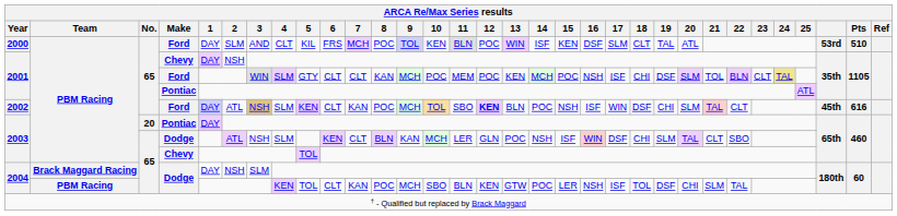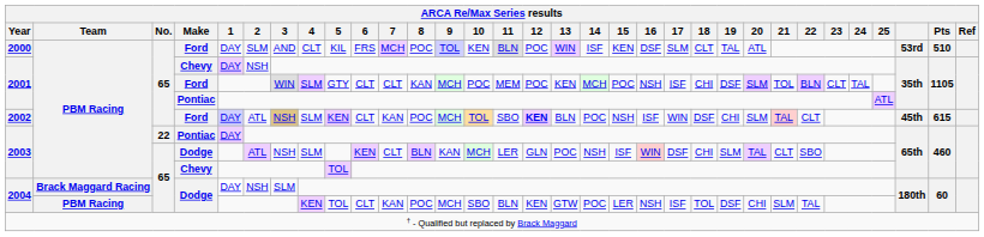 <table class="wikitable" style="text-align:center; font-size:75%">
 <tr>
 <th colspan="34"><a href='#'>ARCA Re/Max Series</a> results</th>
 </tr>
 <tr>
 <th>Year</th>
 <th>Team</th>
 <th>No.</th>
 <th>Make</th>
 <th>1</th>
 <th>2</th>
 <th>3</th>
 <th>4</th>
 <th>5</th>
 <th>6</th>
 <th>7</th>
 <th>8</th>
 <th>9</th>
 <th>10</th>
 <th>11</th>
 <th>12</th>
 <th>13</th>
 <th>14</th>
 <th>15</th>
 <th>16</th>
 <th>17</th>
 <th>18</th>
 <th>19</th>
 <th>20</th>
 <th>21</th>
 <th>22</th>
 <th>23</th>
 <th>24</th>
 <th>25</th>
 <th></th>
 <th>Pts</th>
 <th>Ref</th>
 </tr>
 <tr>
 <th><a href='#'>2000</a></th>
 <th rowspan=8><a href='#'>PBM Racing</a></th>
 <th rowspan=5>65</th>
 <th><a href='#'>Ford</a></th>
 <td><a href='#'>DAY</a></td>
 <td><a href='#'>SLM</a></td>
 <td><a href='#'>AND</a></td>
 <td><a href='#'>CLT</a></td>
 <td><a href='#'>KIL</a></td>
 <td><a href='#'>FRS</a></td>
 <td style="background:#EFCFFF;"><a href='#'>MCH</a><br></td>
 <td><a href='#'>POC</a></td>
 <td style="background:#CFCFFF;"><a href='#'>TOL</a><br></td>
 <td><a href='#'>KEN</a></td>
 <td style="background:#DFDFDF;"><a href='#'>BLN</a><br></td>
 <td><a href='#'>POC</a></td>
 <td style="background:#EFCFFF;"><a href='#'>WIN</a><br></td>
 <td><a href='#'>ISF</a></td>
 <td><a href='#'>KEN</a></td>
 <td><a href='#'>DSF</a></td>
 <td><a href='#'>SLM</a></td>
 <td><a href='#'>CLT</a></td>
 <td><a href='#'>TAL</a></td>
 <td><a href='#'>ATL</a></td>
 <td colspan=5></td>
 <th>53rd</th>
 <th>510</th>
 <th></th>
 </tr>
 <tr>
 <th rowspan=3><a href='#'>2001</a></th>
 <th><a href='#'>Chevy</a></th>
 <td style="background:#EFCFFF;"><a href='#'>DAY</a><br></td>
 <td><a href='#'>NSH</a></td>
 <td colspan=23></td>
 <th rowspan=3>35th</th>
 <th rowspan=3>1105</th>
 <th rowspan=3></th>
 </tr>
 <tr>
 <th><a href='#'>Ford</a></th>
 <td colspan=2></td>
 <td style="background:#DFDFDF;"><a href='#'>WIN</a><br></td>
 <td style="background:#EFCFFF;"><a href='#'>SLM</a><br></td>
 <td><a href='#'>GTY</a></td>
 <td><a href='#'>CLT</a></td>
 <td><a href='#'>CLT</a></td>
 <td><a href='#'>KAN</a></td>
 <td style="background:#DFFFDF;"><a href='#'>MCH</a><br></td>
 <td><a href='#'>POC</a></td>
 <td><a href='#'>MEM</a></td>
 <td><a href='#'>POC</a></td>
 <td><a href='#'>KEN</a></td>
 <td style="background:#DFFFDF;"><a href='#'>MCH</a><br></td>
 <td><a href='#'>POC</a></td>
 <td><a href='#'>NSH</a></td>
 <td><a href='#'>ISF</a></td>
 <td><a href='#'>CHI</a></td>
 <td><a href='#'>DSF</a></td>
 <td style="background:#EFCFFF;"><a href='#'>SLM</a><br></td>
 <td><a href='#'>TOL</a></td>
 <td style="background:#EFCFFF;"><a href='#'>BLN</a><br></td>
 <td><a href='#'>CLT</a></td>
-<td style="background: khaki;"><a href='#'>TAL</a></td>
+<td><a href='#'>TAL</a></td>
 <td></td>
 </tr>
 <tr>
 <th><a href='#'>Pontiac</a></th>
 <td colspan=24></td>
 <td style="background:#EFCFFF;"><a href='#'>ATL</a><br></td>
 </tr>
 <tr>
 <th><a href='#'>2002</a></th>
 <th><a href='#'>Ford</a></th>
 <td style="background:#CFCFFF;"><a href='#'>DAY</a><br></td>
 <td><a href='#'>ATL</a></td>
 <td style="background:#DFC484;"><a href='#'>NSH</a><br></td>
 <td><a href='#'>SLM</a></td>
 <td style="background:#EFCFFF;"><a href='#'>KEN</a><br></td>
 <td><a href='#'>CLT</a></td>
 <td><a href='#'>KAN</a></td>
 <td><a href='#'>POC</a></td>
 <td style="background:#DFFFDF;"><a href='#'>MCH</a><br></td>
 <td style="background:#FFDF9F;"><a href='#'>TOL</a><br></td>
 <td><a href='#'>SBO</a></td>
 <td style="background:#EFCFFF;"><strong><a href='#'>KEN</a></strong><br></td>
 <td><a href='#'>BLN</a></td>
 <td><a href='#'>POC</a></td>
 <td><a href='#'>NSH</a></td>
 <td><a href='#'>ISF</a></td>
 <td><a href='#'>WIN</a></td>
 <td><a href='#'>DSF</a></td>
 <td><a href='#'>CHI</a></td>
 <td><a href='#'>SLM</a></td>
 <td style="background:#FFCFCF;"><a href='#'>TAL</a><br></td>
 <td><a href='#'>CLT</a></td>
 <td colspan=3></td>
 <th>45th</th>
-<th>616</th>
+<th>615</th>
 <th></th>
 </tr>
 <tr>
 <th rowspan=3><a href='#'>2003</a></th>
-<th>20</th>
+<th>22</th>
 <th><a href='#'>Pontiac</a></th>
 <td style="background:#EFCFFF;"><a href='#'>DAY</a><br></td>
 <td colspan=24></td>
 <th rowspan=3>65th</th>
 <th rowspan=3>460</th>
 <th rowspan=3></th>
 </tr>
 <tr>
 <th rowspan=4>65</th>
 <th><a href='#'>Dodge</a></th>
 <td></td>
 <td style="background:#EFCFFF;"><a href='#'>ATL</a><br></td>
 <td><a href='#'>NSH</a></td>
 <td><a href='#'>SLM</a></td>
 <td></td>
 <td style="background:#EFCFFF;"><a href='#'>KEN</a><br></td>
 <td><a href='#'>CLT</a></td>
 <td style="background:#EFCFFF;"><a href='#'>BLN</a><br></td>
 <td><a href='#'>KAN</a></td>
 <td style="background:#DFFFDF;"><a href='#'>MCH</a><br></td>
 <td><a href='#'>LER</a></td>
 <td><a href='#'>GLN</a></td>
 <td><a href='#'>POC</a></td>
 <td><a href='#'>NSH</a></td>
 <td><a href='#'>ISF</a></td>
 <td style="background:#FFCFCF;"><a href='#'>WIN</a><br></td>
 <td><a href='#'>DSF</a></td>
 <td><a href='#'>CHI</a></td>
 <td><a href='#'>SLM</a></td>
 <td style="background:#EFCFFF;"><a href='#'>TAL</a><br></td>
 <td><a href='#'>CLT</a></td>
 <td><a href='#'>SBO</a></td>
 <td colspan=3></td>
 </tr>
 <tr>
 <th><a href='#'>Chevy</a></th>
 <td colspan=4></td>
 <td style="background:#EFCFFF;"><a href='#'>TOL</a><br></td>
 <td colspan=20></td>
 </tr>
 <tr>
 <th rowspan=2><a href='#'>2004</a></th>
 <th><a href='#'>Brack Maggard Racing</a></th>
 <th rowspan=2><a href='#'>Dodge</a></th>
 <td style="background:#FFFFFF;"><a href='#'>DAY</a><br></td>
 <td><a href='#'>NSH</a></td>
 <td><a href='#'>SLM</a></td>
 <td colspan=22></td>
 <th rowspan=2>180th</th>
 <th rowspan=2>60</th>
 <th rowspan=2></th>
 </tr>
 <tr>
 <th><a href='#'>PBM Racing</a></th>
 <td colspan=3></td>
 <td style="background:#EFCFFF;"><a href='#'>KEN</a><br></td>
 <td><a href='#'>TOL</a></td>
 <td><a href='#'>CLT</a></td>
 <td><a href='#'>KAN</a></td>
 <td><a href='#'>POC</a></td>
 <td><a href='#'>MCH</a></td>
 <td><a href='#'>SBO</a></td>
 <td><a href='#'>BLN</a></td>
 <td><a href='#'>KEN</a></td>
 <td><a href='#'>GTW</a></td>
 <td><a href='#'>POC</a></td>
 <td><a href='#'>LER</a></td>
 <td><a href='#'>NSH</a></td>
 <td><a href='#'>ISF</a></td>
 <td><a href='#'>TOL</a></td>
 <td><a href='#'>DSF</a></td>
 <td><a href='#'>CHI</a></td>
 <td><a href='#'>SLM</a></td>
 <td><a href='#'>TAL</a></td>
 <td colspan=3></td>
 </tr>
 <tr>
 <td colspan=32><small><sup>†</sup> - Qualified but replaced by <a href='#'>Brack Maggard</a></small></td>
 </tr>
 </table>
